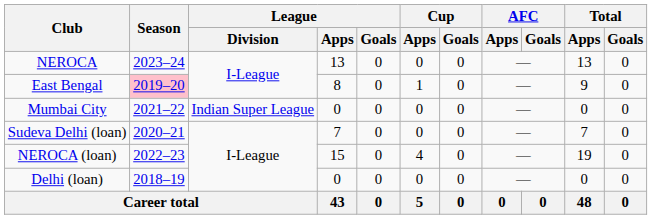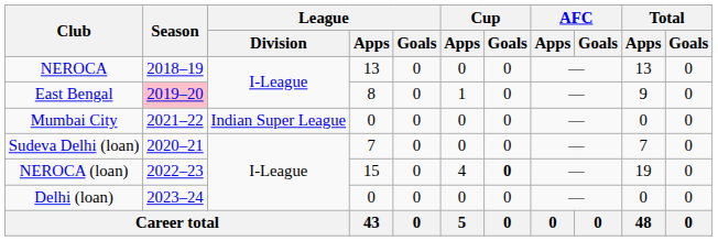 <table class="wikitable" style="text-align: center;">
 <tr>
 <th rowspan="2">Club</th>
 <th rowspan="2">Season</th>
 <th colspan="3">League</th>
 <th colspan="2">Cup</th>
 <th colspan="2"><a href='#'>AFC</a></th>
 <th colspan="2">Total</th>
 </tr>
 <tr>
 <th>Division</th>
 <th>Apps</th>
 <th>Goals</th>
 <th>Apps</th>
 <th>Goals</th>
 <th>Apps</th>
 <th>Goals</th>
 <th>Apps</th>
 <th>Goals</th>
 </tr>
 <tr>
 <td rowspan="1"><a href='#'>NEROCA</a></td>
-<td><a href='#'>2023–24</a></td>
+<td><a href='#'>2018–19</a></td>
 <td rowspan="2"><a href='#'>I-League</a></td>
 <td>13</td>
 <td>0</td>
 <td>0</td>
 <td>0</td>
 <td colspan="2">—</td>
 <td>13</td>
 <td>0</td>
 </tr>
 <tr>
 <td rowspan="1"><a href='#'>East Bengal</a></td>
 <td style="background: pink;"><a href='#'>2019–20</a></td>
 <td>8</td>
 <td>0</td>
 <td>1</td>
 <td>0</td>
 <td colspan="2">—</td>
 <td>9</td>
 <td>0</td>
 </tr>
 <tr>
 <td rowspan="1"><a href='#'>Mumbai City</a></td>
 <td><a href='#'>2021–22</a></td>
 <td rowspan="1"><a href='#'>Indian Super League</a></td>
 <td>0</td>
 <td>0</td>
 <td>0</td>
 <td>0</td>
 <td colspan="2">—</td>
 <td>0</td>
 <td>0</td>
 </tr>
 <tr>
 <td rowspan="1"><a href='#'>Sudeva Delhi</a> (loan)</td>
 <td><a href='#'>2020–21</a></td>
 <td rowspan="3">I-League</td>
 <td>7</td>
 <td>0</td>
 <td>0</td>
 <td>0</td>
 <td colspan="2">—</td>
 <td>7</td>
 <td>0</td>
 </tr>
 <tr>
 <td rowspan="1"><a href='#'>NEROCA</a> (loan)</td>
 <td><a href='#'>2022–23</a></td>
 <td>15</td>
 <td>0</td>
 <td>4</td>
-<td>0</td>
+<td><strong>0</strong></td>
 <td colspan="2">—</td>
 <td>19</td>
 <td>0</td>
 </tr>
 <tr>
 <td rowspan="1"><a href='#'>Delhi</a> (loan)</td>
-<td><a href='#'>2018–19</a></td>
+<td><a href='#'>2023–24</a></td>
 <td>0</td>
 <td>0</td>
 <td>0</td>
 <td>0</td>
 <td colspan="2">—</td>
 <td>0</td>
 <td>0</td>
 </tr>
 <tr>
 <th colspan="3">Career total</th>
 <th>43</th>
 <th>0</th>
 <th>5</th>
 <th>0</th>
 <th>0</th>
 <th>0</th>
 <th>48</th>
 <th>0</th>
 </tr>
 </table>
